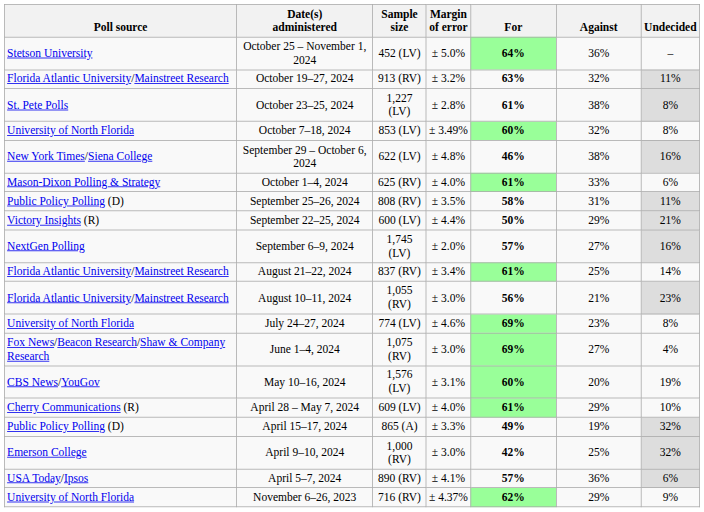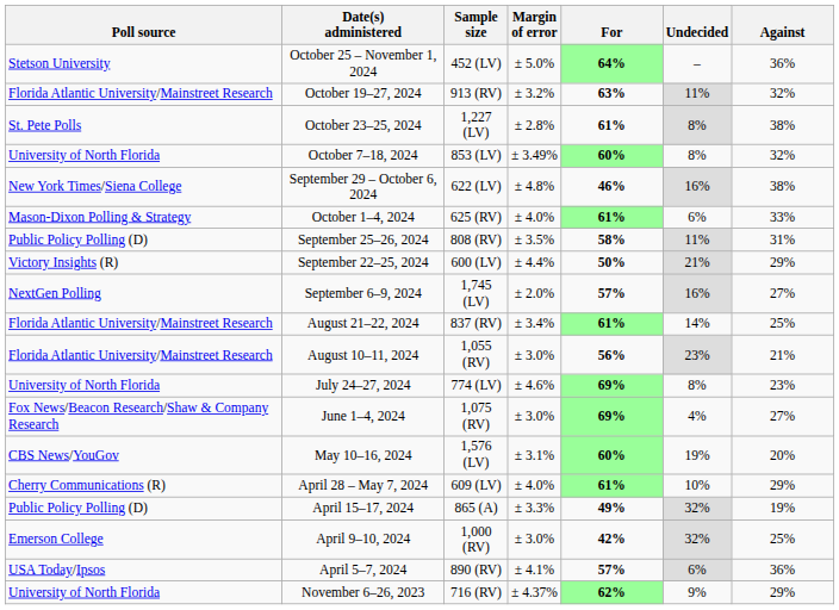 <table class="wikitable" style="font-size:90%;text-align:center;">
 <tr valign=bottom>
 <th>Poll source</th>
 <th>Date(s)<br>administered</th>
 <th>Sample<br>size</th>
 <th>Margin<br>of error</th>
 <th style="width:100px;">For</th>
+<th>Undecided</th>
 <th style="width:100px;">Against</th>
-<th>Undecided</th>
 </tr>
 <tr>
 <td style="text-align:left;"><a href='#'>Stetson University</a></td>
 <td>October 25 – November 1, 2024</td>
 <td>452 (LV)</td>
 <td>± 5.0%</td>
 <td style="background: rgb(153, 255, 153);"><strong>64%</strong></td>
+<td>–</td>
 <td>36%</td>
-<td>–</td>
 </tr>
 <tr>
 <td style="text-align:left;"><a href='#'>Florida Atlantic University</a>/<a href='#'>Mainstreet Research</a></td>
 <td>October 19–27, 2024</td>
 <td>913 (RV)</td>
 <td>± 3.2%</td>
 <td><strong>63%</strong></td>
+<td style="background: #DDDDDD;">11%</td>
 <td>32%</td>
-<td style="background: #DDDDDD;">11%</td>
 </tr>
 <tr>
 <td style="text-align:left;"><a href='#'>St. Pete Polls</a></td>
 <td>October 23–25, 2024</td>
 <td>1,227 (LV)</td>
 <td>± 2.8%</td>
 <td><strong>61%</strong></td>
+<td style="background: #DDDDDD;">8%</td>
 <td>38%</td>
-<td style="background: #DDDDDD;">8%</td>
 </tr>
 <tr>
 <td style="text-align:left;"><a href='#'>University of North Florida</a></td>
 <td>October 7–18, 2024</td>
 <td>853 (LV)</td>
 <td>± 3.49%</td>
 <td style="background: rgb(153, 255, 153);"><strong>60%</strong></td>
+<td>8%</td>
 <td>32%</td>
-<td>8%</td>
 </tr>
 <tr>
 <td style="text-align:left;"><a href='#'>New York Times</a>/<a href='#'>Siena College</a></td>
 <td>September 29 – October 6, 2024</td>
 <td>622 (LV)</td>
 <td>± 4.8%</td>
 <td><strong>46%</strong></td>
+<td style="background: #DDDDDD;">16%</td>
 <td>38%</td>
-<td style="background: #DDDDDD;">16%</td>
 </tr>
 <tr>
 <td style="text-align:left;"><a href='#'>Mason-Dixon Polling & Strategy</a></td>
 <td>October 1–4, 2024</td>
 <td>625 (RV)</td>
 <td>± 4.0%</td>
 <td style="background: rgb(153, 255, 153);"><strong>61%</strong></td>
+<td>6%</td>
 <td>33%</td>
-<td>6%</td>
 </tr>
 <tr>
 <td style="text-align:left;"><a href='#'>Public Policy Polling</a> (D)</td>
 <td>September 25–26, 2024</td>
 <td>808 (RV)</td>
 <td>± 3.5%</td>
 <td><strong>58%</strong></td>
+<td style="background: #DDDDDD;">11%</td>
 <td>31%</td>
-<td style="background: #DDDDDD;">11%</td>
 </tr>
 <tr>
 <td style="text-align:left;"><a href='#'>Victory Insights</a> (R)</td>
 <td data-sort-value="2024-09-30">September 22–25, 2024</td>
 <td>600 (LV)</td>
 <td>± 4.4%</td>
 <td><strong>50%</strong></td>
+<td style="background: #DDDDDD;">21%</td>
 <td>29%</td>
-<td style="background: #DDDDDD;">21%</td>
 </tr>
 <tr>
 <td style="text-align:left;"><a href='#'>NextGen Polling</a></td>
 <td>September 6–9, 2024</td>
 <td>1,745 (LV)</td>
 <td>± 2.0%</td>
 <td><strong>57%</strong></td>
+<td style="background: #DDDDDD;">16%</td>
 <td>27%</td>
-<td style="background: #DDDDDD;">16%</td>
 </tr>
 <tr>
 <td style="text-align:left;"><a href='#'>Florida Atlantic University</a>/<a href='#'>Mainstreet Research</a></td>
 <td>August 21–22, 2024</td>
 <td>837 (RV)</td>
 <td>± 3.4%</td>
 <td style="background: rgb(153, 255, 153);"><strong>61%</strong></td>
+<td>14%</td>
 <td>25%</td>
-<td>14%</td>
 </tr>
 <tr>
 <td style="text-align:left;"><a href='#'>Florida Atlantic University</a>/<a href='#'>Mainstreet Research</a></td>
 <td>August 10–11, 2024</td>
 <td>1,055 (RV)</td>
 <td>± 3.0%</td>
 <td><strong>56%</strong></td>
+<td style="background: #DDDDDD;">23%</td>
 <td>21%</td>
-<td style="background: #DDDDDD;">23%</td>
 </tr>
 <tr>
 <td style="text-align:left;"><a href='#'>University of North Florida</a></td>
 <td>July 24–27, 2024</td>
 <td>774 (LV)</td>
 <td>± 4.6%</td>
 <td style="background: rgb(153, 255, 153);"><strong>69%</strong></td>
+<td>8%</td>
 <td>23%</td>
-<td>8%</td>
 </tr>
 <tr>
 <td style="text-align:left;"><a href='#'>Fox News</a>/<a href='#'>Beacon Research</a>/<a href='#'>Shaw & Company Research</a></td>
 <td>June 1–4, 2024</td>
 <td>1,075 (RV)</td>
 <td>± 3.0%</td>
 <td style="background: rgb(153, 255, 153);"><strong>69%</strong></td>
+<td>4%</td>
 <td>27%</td>
-<td>4%</td>
 </tr>
 <tr>
 <td style="text-align:left;"><a href='#'>CBS News</a>/<a href='#'>YouGov</a></td>
 <td>May 10–16, 2024</td>
 <td>1,576 (LV)</td>
 <td>± 3.1%</td>
 <td style="background: rgb(153, 255, 153);"><strong>60%</strong></td>
+<td>19%</td>
 <td>20%</td>
-<td>19%</td>
 </tr>
 <tr>
 <td style="text-align:left;"><a href='#'>Cherry Communications</a> (R)</td>
 <td>April 28 – May 7, 2024</td>
 <td>609 (LV)</td>
 <td>± 4.0%</td>
 <td style="background: rgb(153, 255, 153);"><strong>61%</strong></td>
+<td>10%</td>
 <td>29%</td>
-<td>10%</td>
 </tr>
 <tr>
 <td style="text-align:left;"><a href='#'>Public Policy Polling</a> (D)</td>
 <td>April 15–17, 2024</td>
 <td>865 (A)</td>
 <td>± 3.3%</td>
 <td><strong>49%</strong></td>
+<td style="background: #DDDDDD;">32%</td>
 <td>19%</td>
-<td style="background: #DDDDDD;">32%</td>
 </tr>
 <tr>
 <td style="text-align:left;"><a href='#'>Emerson College</a></td>
 <td>April 9–10, 2024</td>
 <td>1,000 (RV)</td>
 <td>± 3.0%</td>
 <td><strong>42%</strong></td>
+<td style="background: #DDDDDD;">32%</td>
 <td>25%</td>
-<td style="background: #DDDDDD;">32%</td>
 </tr>
 <tr>
 <td style="text-align:left;"><a href='#'>USA Today</a>/<a href='#'>Ipsos</a></td>
 <td>April 5–7, 2024</td>
 <td>890 (RV)</td>
 <td>± 4.1%</td>
 <td><strong>57%</strong></td>
+<td style="background: #DDDDDD;">6%</td>
 <td>36%</td>
-<td style="background: #DDDDDD;">6%</td>
 </tr>
 <tr>
 <td style="text-align:left;"><a href='#'>University of North Florida</a></td>
 <td>November 6–26, 2023</td>
 <td>716 (RV)</td>
 <td>± 4.37%</td>
 <td style="background: rgb(153, 255, 153);"><strong>62%</strong></td>
+<td>9%</td>
 <td>29%</td>
-<td>9%</td>
 </tr>
 </table>
